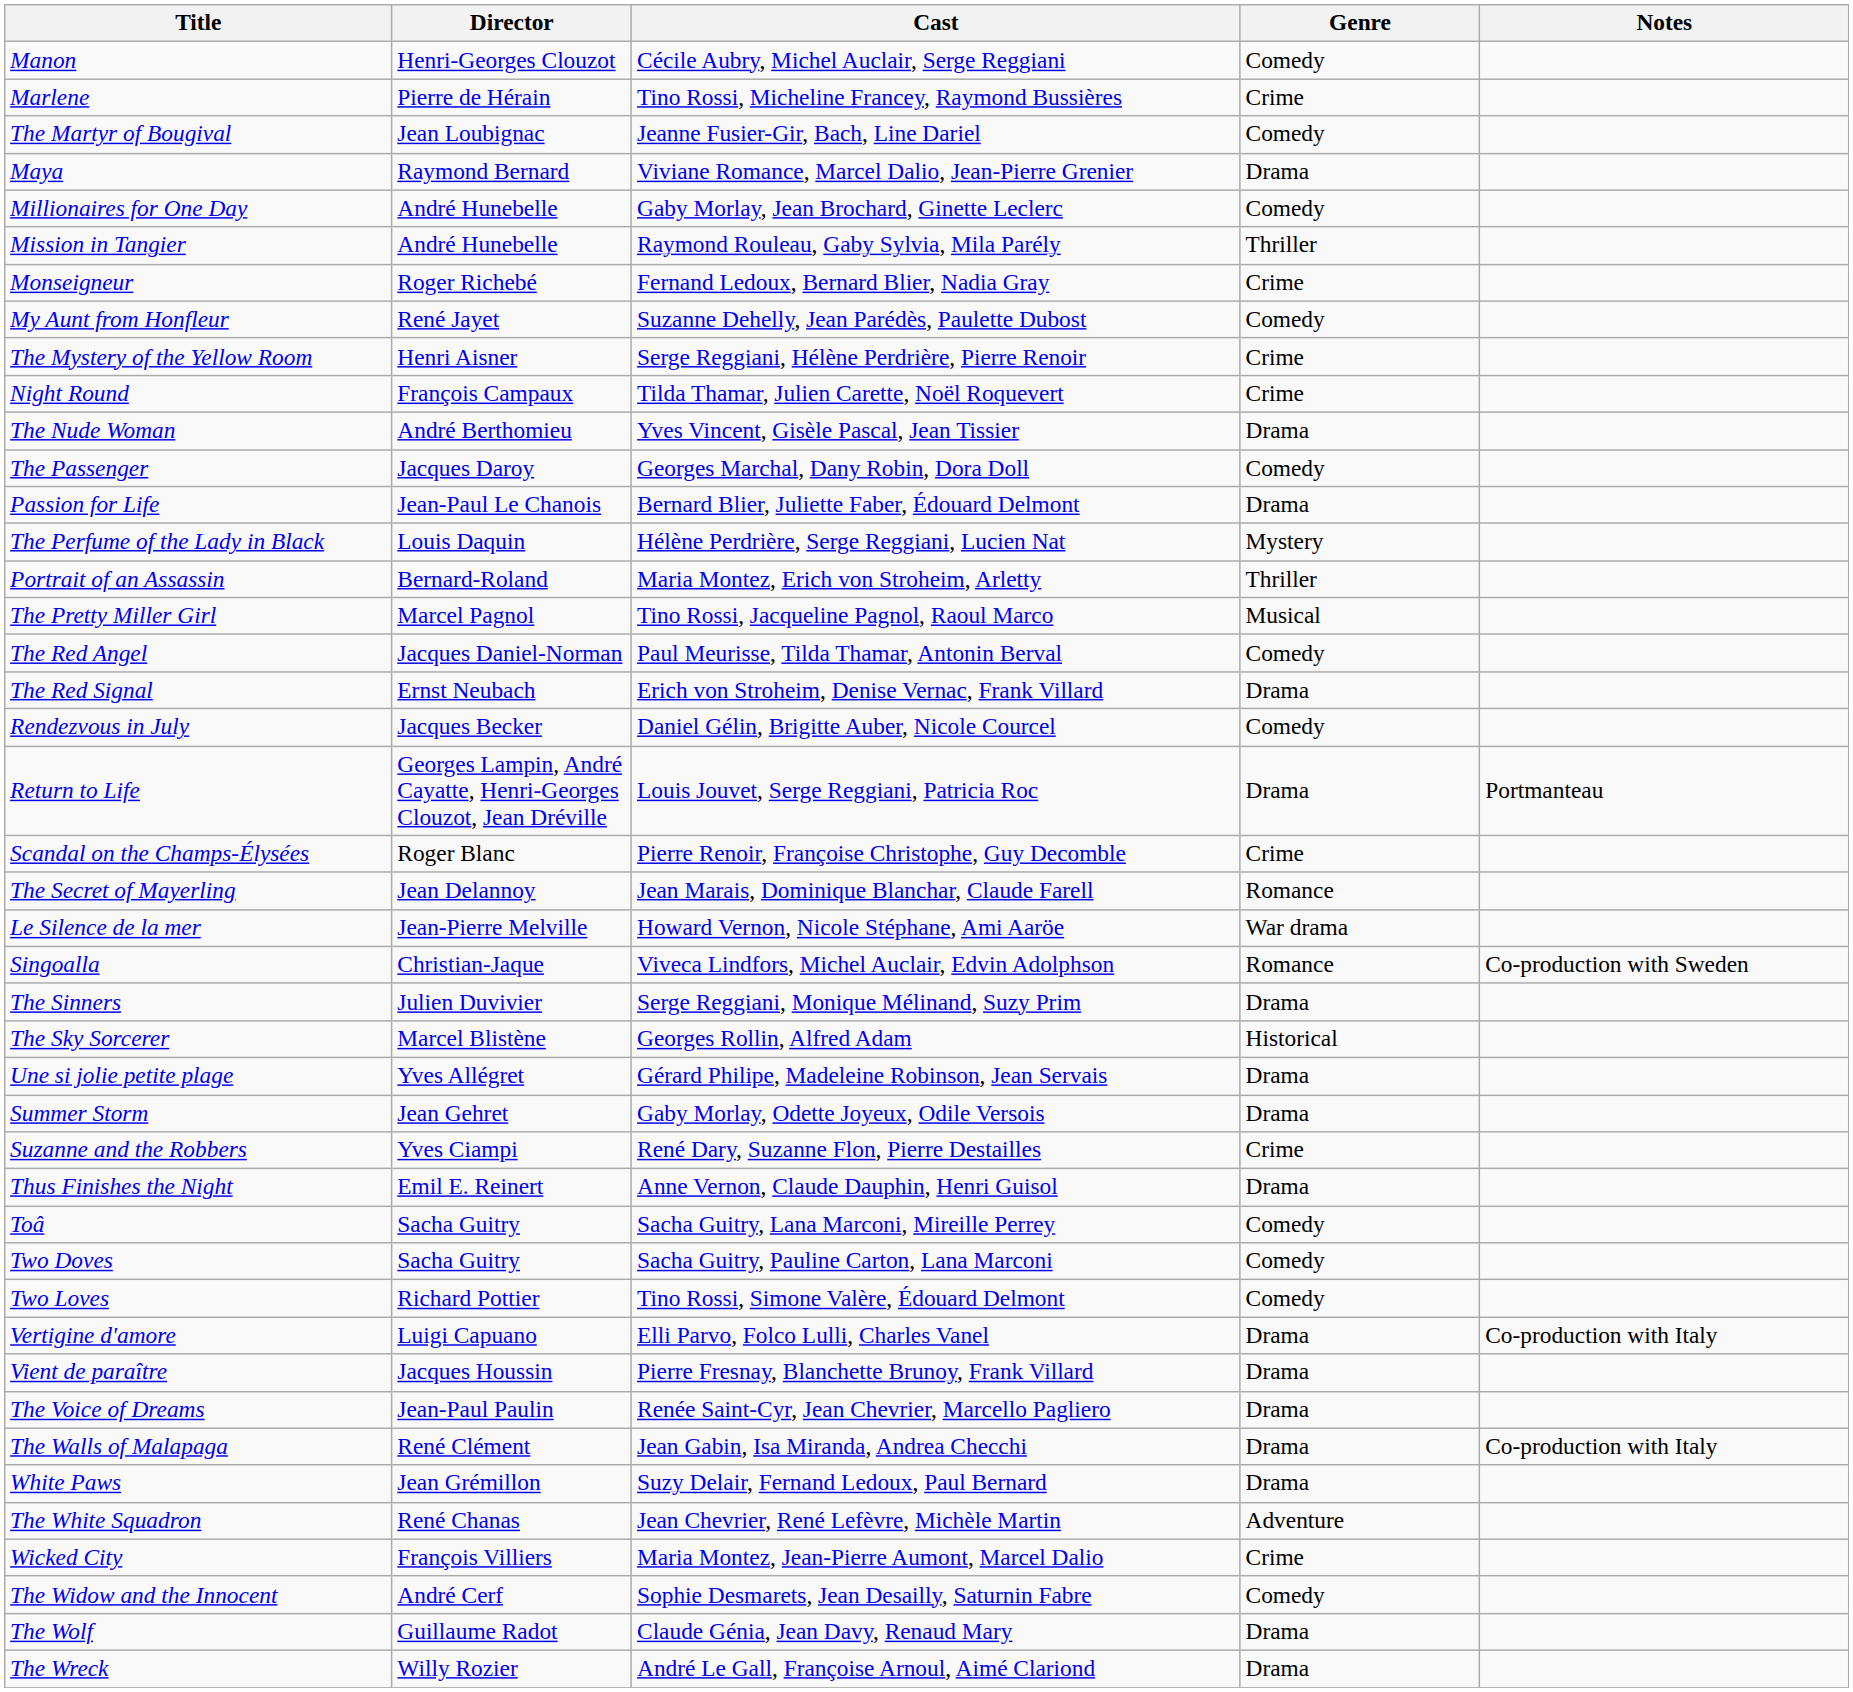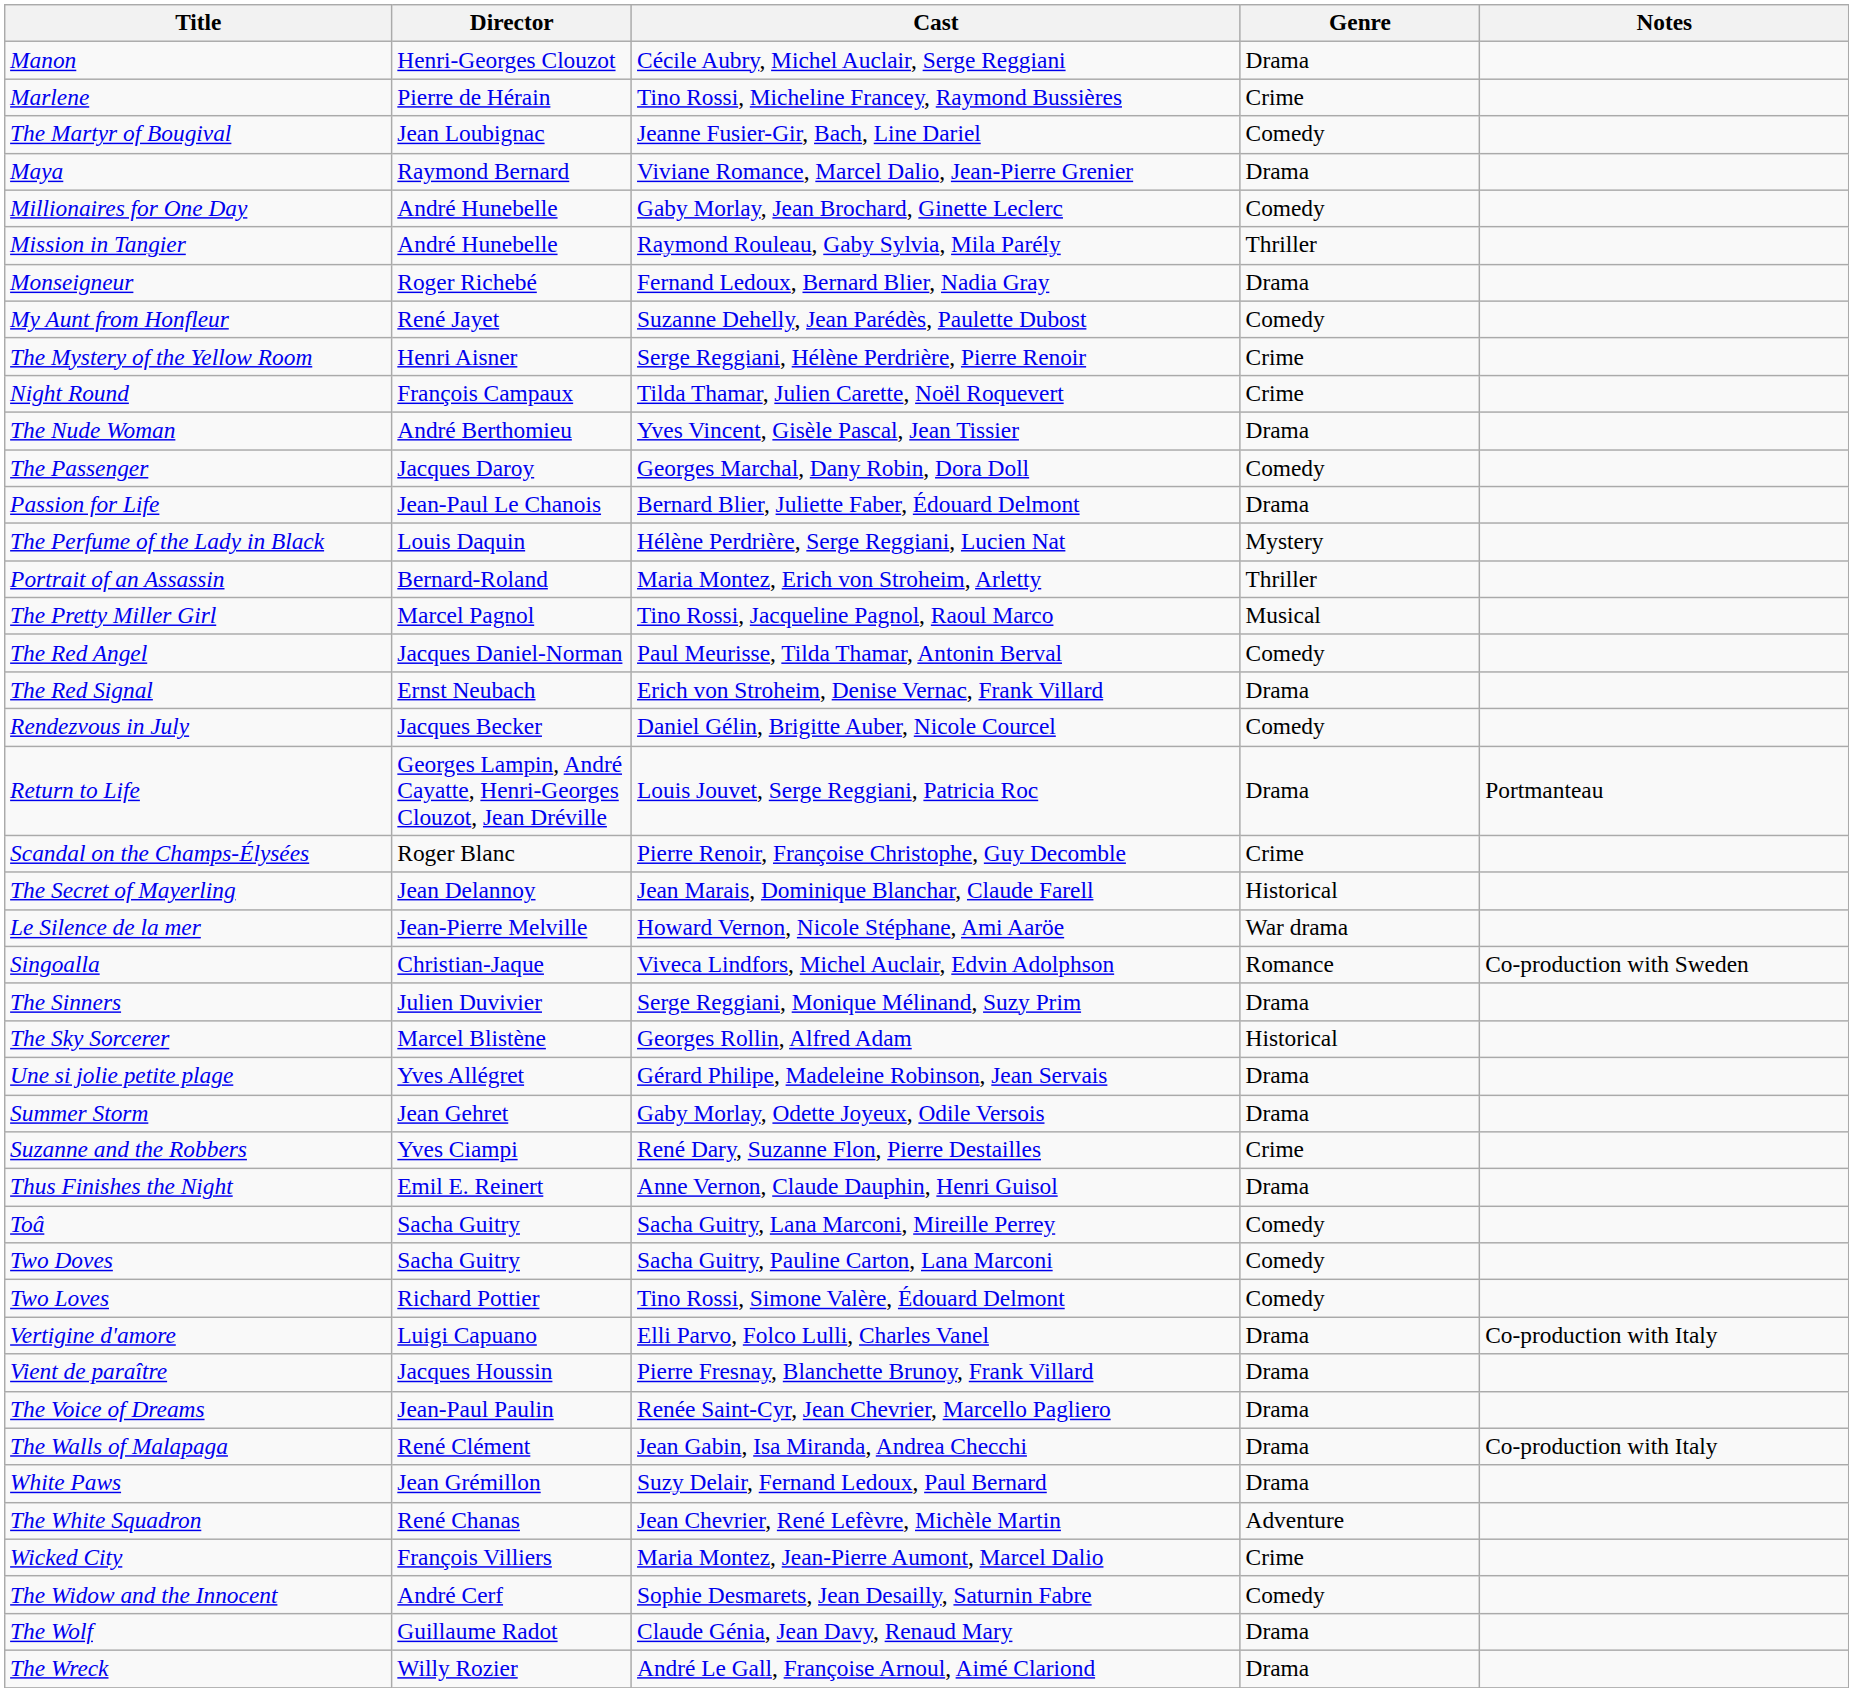 <table class="wikitable" style="width:100%;">
 <tr>
 <th style="width:21%;">Title</th>
 <th style="width:13%;">Director</th>
 <th style="width:33%;">Cast</th>
 <th style="width:13%;">Genre</th>
 <th style="width:20%;">Notes</th>
 </tr>
 <tr>
 <td><em><a href='#'>Manon</a></em></td>
 <td><a href='#'>Henri-Georges Clouzot</a></td>
 <td><a href='#'>Cécile Aubry</a>, <a href='#'>Michel Auclair</a>, <a href='#'>Serge Reggiani</a></td>
-<td>Comedy</td>
+<td>Drama</td>
 <td></td>
 </tr>
 <tr>
 <td><em><a href='#'>Marlene</a></em></td>
 <td><a href='#'>Pierre de Hérain</a></td>
 <td><a href='#'>Tino Rossi</a>, <a href='#'>Micheline Francey</a>, <a href='#'>Raymond Bussières</a></td>
 <td>Crime</td>
 <td></td>
 </tr>
 <tr>
 <td><em><a href='#'>The Martyr of Bougival</a></em></td>
 <td><a href='#'>Jean Loubignac</a></td>
 <td><a href='#'>Jeanne Fusier-Gir</a>, <a href='#'>Bach</a>, <a href='#'>Line Dariel</a></td>
 <td>Comedy</td>
 <td></td>
 </tr>
 <tr>
 <td><em><a href='#'>Maya</a></em></td>
 <td><a href='#'>Raymond Bernard</a></td>
 <td><a href='#'>Viviane Romance</a>, <a href='#'>Marcel Dalio</a>, <a href='#'>Jean-Pierre Grenier</a></td>
 <td>Drama</td>
 <td></td>
 </tr>
 <tr>
 <td><em><a href='#'>Millionaires for One Day</a></em></td>
 <td><a href='#'>André Hunebelle</a></td>
 <td><a href='#'>Gaby Morlay</a>, <a href='#'>Jean Brochard</a>, <a href='#'>Ginette Leclerc</a></td>
 <td>Comedy</td>
 <td></td>
 </tr>
 <tr>
 <td><em><a href='#'>Mission in Tangier</a></em></td>
 <td><a href='#'>André Hunebelle</a></td>
 <td><a href='#'>Raymond Rouleau</a>, <a href='#'>Gaby Sylvia</a>, <a href='#'>Mila Parély</a></td>
 <td>Thriller</td>
 <td></td>
 </tr>
 <tr>
 <td><em><a href='#'>Monseigneur</a></em></td>
 <td><a href='#'>Roger Richebé</a></td>
 <td><a href='#'>Fernand Ledoux</a>, <a href='#'>Bernard Blier</a>, <a href='#'>Nadia Gray</a></td>
-<td>Crime</td>
+<td>Drama</td>
 <td></td>
 </tr>
 <tr>
 <td><em><a href='#'>My Aunt from Honfleur</a></em></td>
 <td><a href='#'>René Jayet</a></td>
 <td><a href='#'>Suzanne Dehelly</a>, <a href='#'>Jean Parédès</a>, <a href='#'>Paulette Dubost</a></td>
 <td>Comedy</td>
 <td></td>
 </tr>
 <tr>
 <td><em><a href='#'>The Mystery of the Yellow Room</a></em></td>
 <td><a href='#'>Henri Aisner</a></td>
 <td><a href='#'>Serge Reggiani</a>, <a href='#'>Hélène Perdrière</a>, <a href='#'>Pierre Renoir</a></td>
 <td>Crime</td>
 <td></td>
 </tr>
 <tr>
 <td><em><a href='#'>Night Round</a></em></td>
 <td><a href='#'>François Campaux</a></td>
 <td><a href='#'>Tilda Thamar</a>, <a href='#'>Julien Carette</a>, <a href='#'>Noël Roquevert</a></td>
 <td>Crime</td>
 <td></td>
 </tr>
 <tr>
 <td><em><a href='#'>The Nude Woman</a></em></td>
 <td><a href='#'>André Berthomieu</a></td>
 <td><a href='#'>Yves Vincent</a>, <a href='#'>Gisèle Pascal</a>, <a href='#'>Jean Tissier</a></td>
 <td>Drama</td>
 <td></td>
 </tr>
 <tr>
 <td><em><a href='#'>The Passenger</a></em></td>
 <td><a href='#'>Jacques Daroy</a></td>
 <td><a href='#'>Georges Marchal</a>, <a href='#'>Dany Robin</a>, <a href='#'>Dora Doll</a></td>
 <td>Comedy</td>
 <td></td>
 </tr>
 <tr>
 <td><em><a href='#'>Passion for Life</a></em></td>
 <td><a href='#'>Jean-Paul Le Chanois</a></td>
 <td><a href='#'>Bernard Blier</a>, <a href='#'>Juliette Faber</a>, <a href='#'>Édouard Delmont</a></td>
 <td>Drama</td>
 <td></td>
 </tr>
 <tr>
 <td><em><a href='#'>The Perfume of the Lady in Black</a></em></td>
 <td><a href='#'>Louis Daquin</a></td>
 <td><a href='#'>Hélène Perdrière</a>, <a href='#'>Serge Reggiani</a>, <a href='#'>Lucien Nat</a></td>
 <td>Mystery</td>
 <td></td>
 </tr>
 <tr>
 <td><em><a href='#'>Portrait of an Assassin</a></em></td>
 <td><a href='#'>Bernard-Roland</a></td>
 <td><a href='#'>Maria Montez</a>, <a href='#'>Erich von Stroheim</a>, <a href='#'>Arletty</a></td>
 <td>Thriller</td>
 <td></td>
 </tr>
 <tr>
 <td><em><a href='#'>The Pretty Miller Girl</a></em></td>
 <td><a href='#'>Marcel Pagnol</a></td>
 <td><a href='#'>Tino Rossi</a>, <a href='#'>Jacqueline Pagnol</a>, <a href='#'>Raoul Marco</a></td>
 <td>Musical</td>
 <td></td>
 </tr>
 <tr>
 <td><em><a href='#'>The Red Angel</a></em></td>
 <td><a href='#'>Jacques Daniel-Norman</a></td>
 <td><a href='#'>Paul Meurisse</a>, <a href='#'>Tilda Thamar</a>, <a href='#'>Antonin Berval</a></td>
 <td>Comedy</td>
 <td></td>
 </tr>
 <tr>
 <td><em><a href='#'>The Red Signal</a></em></td>
 <td><a href='#'>Ernst Neubach</a></td>
 <td><a href='#'>Erich von Stroheim</a>, <a href='#'>Denise Vernac</a>, <a href='#'>Frank Villard</a></td>
 <td>Drama</td>
 <td></td>
 </tr>
 <tr>
 <td><em><a href='#'>Rendezvous in July</a></em></td>
 <td><a href='#'>Jacques Becker</a></td>
 <td><a href='#'>Daniel Gélin</a>, <a href='#'>Brigitte Auber</a>, <a href='#'>Nicole Courcel</a></td>
 <td>Comedy</td>
 <td></td>
 </tr>
 <tr>
 <td><em><a href='#'>Return to Life</a></em></td>
 <td><a href='#'>Georges Lampin</a>, <a href='#'>André Cayatte</a>, <a href='#'>Henri-Georges Clouzot</a>, <a href='#'>Jean Dréville</a></td>
 <td><a href='#'>Louis Jouvet</a>, <a href='#'>Serge Reggiani</a>, <a href='#'>Patricia Roc</a></td>
 <td>Drama</td>
 <td>Portmanteau</td>
 </tr>
 <tr>
 <td><em><a href='#'>Scandal on the Champs-Élysées</a></em></td>
 <td>Roger Blanc</td>
 <td><a href='#'>Pierre Renoir</a>, <a href='#'>Françoise Christophe</a>, <a href='#'>Guy Decomble</a></td>
 <td>Crime</td>
 <td></td>
 </tr>
 <tr>
 <td><em><a href='#'>The Secret of Mayerling</a></em></td>
 <td><a href='#'>Jean Delannoy</a></td>
 <td><a href='#'>Jean Marais</a>, <a href='#'>Dominique Blanchar</a>, <a href='#'>Claude Farell</a></td>
-<td>Romance</td>
+<td>Historical</td>
 <td></td>
 </tr>
 <tr>
 <td><em><a href='#'>Le Silence de la mer</a></em></td>
 <td><a href='#'>Jean-Pierre Melville</a></td>
 <td><a href='#'>Howard Vernon</a>, <a href='#'>Nicole Stéphane</a>, <a href='#'>Ami Aaröe</a></td>
 <td>War drama</td>
 <td></td>
 </tr>
 <tr>
 <td><em><a href='#'>Singoalla</a></em></td>
 <td><a href='#'>Christian-Jaque</a></td>
 <td><a href='#'>Viveca Lindfors</a>, <a href='#'>Michel Auclair</a>, <a href='#'>Edvin Adolphson</a></td>
 <td>Romance</td>
 <td>Co-production with Sweden</td>
 </tr>
 <tr>
 <td><em><a href='#'>The Sinners</a></em></td>
 <td><a href='#'>Julien Duvivier</a></td>
 <td><a href='#'>Serge Reggiani</a>, <a href='#'>Monique Mélinand</a>, <a href='#'>Suzy Prim</a></td>
 <td>Drama</td>
 <td></td>
 </tr>
 <tr>
 <td><em><a href='#'>The Sky Sorcerer</a></em></td>
 <td><a href='#'>Marcel Blistène</a></td>
 <td><a href='#'>Georges Rollin</a>, <a href='#'>Alfred Adam</a></td>
 <td>Historical</td>
 <td></td>
 </tr>
 <tr>
 <td><em><a href='#'>Une si jolie petite plage</a></em></td>
 <td><a href='#'>Yves Allégret</a></td>
 <td><a href='#'>Gérard Philipe</a>, <a href='#'>Madeleine Robinson</a>, <a href='#'>Jean Servais</a></td>
 <td>Drama</td>
 <td></td>
 </tr>
 <tr>
 <td><em><a href='#'>Summer Storm</a></em></td>
 <td><a href='#'>Jean Gehret</a></td>
 <td><a href='#'>Gaby Morlay</a>, <a href='#'>Odette Joyeux</a>, <a href='#'>Odile Versois</a></td>
 <td>Drama</td>
 <td></td>
 </tr>
 <tr>
 <td><em><a href='#'>Suzanne and the Robbers</a></em></td>
 <td><a href='#'>Yves Ciampi</a></td>
 <td><a href='#'>René Dary</a>, <a href='#'>Suzanne Flon</a>, <a href='#'>Pierre Destailles</a></td>
 <td>Crime</td>
 <td></td>
 </tr>
 <tr>
 <td><em><a href='#'>Thus Finishes the Night</a></em></td>
 <td><a href='#'>Emil E. Reinert</a></td>
 <td><a href='#'>Anne Vernon</a>, <a href='#'>Claude Dauphin</a>, <a href='#'>Henri Guisol</a></td>
 <td>Drama</td>
 <td></td>
 </tr>
 <tr>
 <td><em><a href='#'>Toâ</a></em></td>
 <td><a href='#'>Sacha Guitry</a></td>
 <td><a href='#'>Sacha Guitry</a>, <a href='#'>Lana Marconi</a>, <a href='#'>Mireille Perrey</a></td>
 <td>Comedy</td>
 <td></td>
 </tr>
 <tr>
 <td><em><a href='#'>Two Doves</a></em></td>
 <td><a href='#'>Sacha Guitry</a></td>
 <td><a href='#'>Sacha Guitry</a>, <a href='#'>Pauline Carton</a>, <a href='#'>Lana Marconi</a></td>
 <td>Comedy</td>
 <td></td>
 </tr>
 <tr>
 <td><em><a href='#'>Two Loves</a></em></td>
 <td><a href='#'>Richard Pottier</a></td>
 <td><a href='#'>Tino Rossi</a>, <a href='#'>Simone Valère</a>, <a href='#'>Édouard Delmont</a></td>
 <td>Comedy</td>
 <td></td>
 </tr>
 <tr>
 <td><em><a href='#'>Vertigine d'amore</a></em></td>
 <td><a href='#'>Luigi Capuano</a></td>
 <td><a href='#'>Elli Parvo</a>, <a href='#'>Folco Lulli</a>, <a href='#'>Charles Vanel</a></td>
 <td>Drama</td>
 <td>Co-production with Italy</td>
 </tr>
 <tr>
 <td><em><a href='#'>Vient de paraître</a></em></td>
 <td><a href='#'>Jacques Houssin</a></td>
 <td><a href='#'>Pierre Fresnay</a>, <a href='#'>Blanchette Brunoy</a>, <a href='#'>Frank Villard</a></td>
 <td>Drama</td>
 <td></td>
 </tr>
 <tr>
 <td><em><a href='#'>The Voice of Dreams</a></em></td>
 <td><a href='#'>Jean-Paul Paulin</a></td>
 <td><a href='#'>Renée Saint-Cyr</a>, <a href='#'>Jean Chevrier</a>, <a href='#'>Marcello Pagliero</a></td>
 <td>Drama</td>
 <td></td>
 </tr>
 <tr>
 <td><em><a href='#'>The Walls of Malapaga</a></em></td>
 <td><a href='#'>René Clément</a></td>
 <td><a href='#'>Jean Gabin</a>, <a href='#'>Isa Miranda</a>, <a href='#'>Andrea Checchi</a></td>
 <td>Drama</td>
 <td>Co-production with Italy</td>
 </tr>
 <tr>
 <td><em><a href='#'>White Paws</a></em></td>
 <td><a href='#'>Jean Grémillon</a></td>
 <td><a href='#'>Suzy Delair</a>, <a href='#'>Fernand Ledoux</a>, <a href='#'>Paul Bernard</a></td>
 <td>Drama</td>
 <td></td>
 </tr>
 <tr>
 <td><em><a href='#'>The White Squadron</a></em></td>
 <td><a href='#'>René Chanas</a></td>
 <td><a href='#'>Jean Chevrier</a>, <a href='#'>René Lefèvre</a>, <a href='#'>Michèle Martin</a></td>
 <td>Adventure</td>
 <td></td>
 </tr>
 <tr>
 <td><em><a href='#'>Wicked City</a></em></td>
 <td><a href='#'>François Villiers</a></td>
 <td><a href='#'>Maria Montez</a>, <a href='#'>Jean-Pierre Aumont</a>, <a href='#'>Marcel Dalio</a></td>
 <td>Crime</td>
 <td></td>
 </tr>
 <tr>
 <td><em><a href='#'>The Widow and the Innocent</a></em></td>
 <td><a href='#'>André Cerf</a></td>
 <td><a href='#'>Sophie Desmarets</a>, <a href='#'>Jean Desailly</a>, <a href='#'>Saturnin Fabre</a></td>
 <td>Comedy</td>
 <td></td>
 </tr>
 <tr>
 <td><em><a href='#'>The Wolf</a></em></td>
 <td><a href='#'>Guillaume Radot</a></td>
 <td><a href='#'>Claude Génia</a>, <a href='#'>Jean Davy</a>, <a href='#'>Renaud Mary</a></td>
 <td>Drama</td>
 <td></td>
 </tr>
 <tr>
 <td><em><a href='#'>The Wreck</a></em></td>
 <td><a href='#'>Willy Rozier</a></td>
 <td><a href='#'>André Le Gall</a>, <a href='#'>Françoise Arnoul</a>, <a href='#'>Aimé Clariond</a></td>
 <td>Drama</td>
 <td></td>
 </tr>
 <tr>
 </tr>
 </table>
